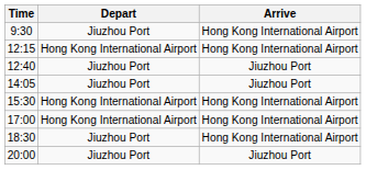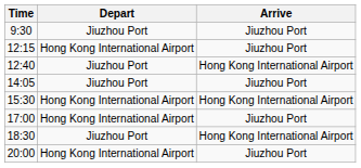 <table class="wikitable" style="text-align:center; font-size:95%">
 <tr Timetable>
 <th>Time</th>
 <th>Depart</th>
 <th>Arrive</th>
 </tr>
 <tr>
 <td>9:30</td>
 <td>Jiuzhou Port</td>
-<td>Hong Kong International Airport</td>
+<td>Jiuzhou Port</td>
 </tr>
 <tr>
 <td>12:15</td>
 <td>Hong Kong International Airport</td>
-<td>Hong Kong International Airport</td>
+<td>Jiuzhou Port</td>
 </tr>
 <tr>
 <td>12:40</td>
 <td>Jiuzhou Port</td>
-<td>Jiuzhou Port</td>
+<td>Hong Kong International Airport</td>
 </tr>
 <tr>
 <td>14:05</td>
 <td>Jiuzhou Port</td>
 <td>Jiuzhou Port</td>
 </tr>
 <tr>
 <td>15:30</td>
 <td>Hong Kong International Airport</td>
 <td>Hong Kong International Airport</td>
 </tr>
 <tr>
 <td>17:00</td>
 <td>Hong Kong International Airport</td>
-<td>Hong Kong International Airport</td>
+<td>Jiuzhou Port</td>
 </tr>
 <tr>
 <td>18:30</td>
 <td>Jiuzhou Port</td>
 <td>Hong Kong International Airport</td>
 </tr>
 <tr>
 <td>20:00</td>
-<td>Jiuzhou Port</td>
+<td>Hong Kong International Airport</td>
 <td>Jiuzhou Port</td>
 </tr>
 </table>
